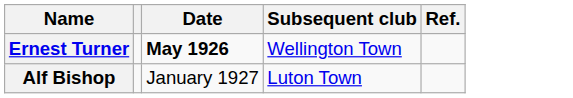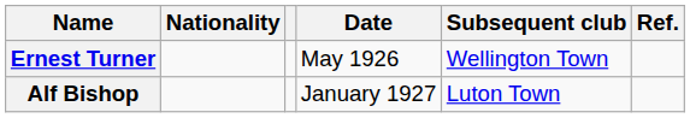 <table class="wikitable plainrowheaders">
 <tr>
 <th scope="col">Name</th>
+<th scope="col">Nationality</th>
 <th scope="col"></th>
 <th scope="col">Date</th>
 <th scope="col">Subsequent club</th>
 <th scope="col">Ref.</th>
 </tr>
 <tr>
 <th scope="row"><a href='#'>Ernest Turner</a></th>
+<td></td>
 <td align="center"></td>
-<td><strong>May 1926</strong></td>
+<td>May 1926</td>
 <td> <a href='#'>Wellington Town</a></td>
 <td align="center"></td>
 </tr>
 <tr>
 <th scope="row">Alf Bishop</th>
+<td></td>
 <td align="center"></td>
 <td>January 1927</td>
 <td> <a href='#'>Luton Town</a></td>
 <td align="center"></td>
 </tr>
 </table>
